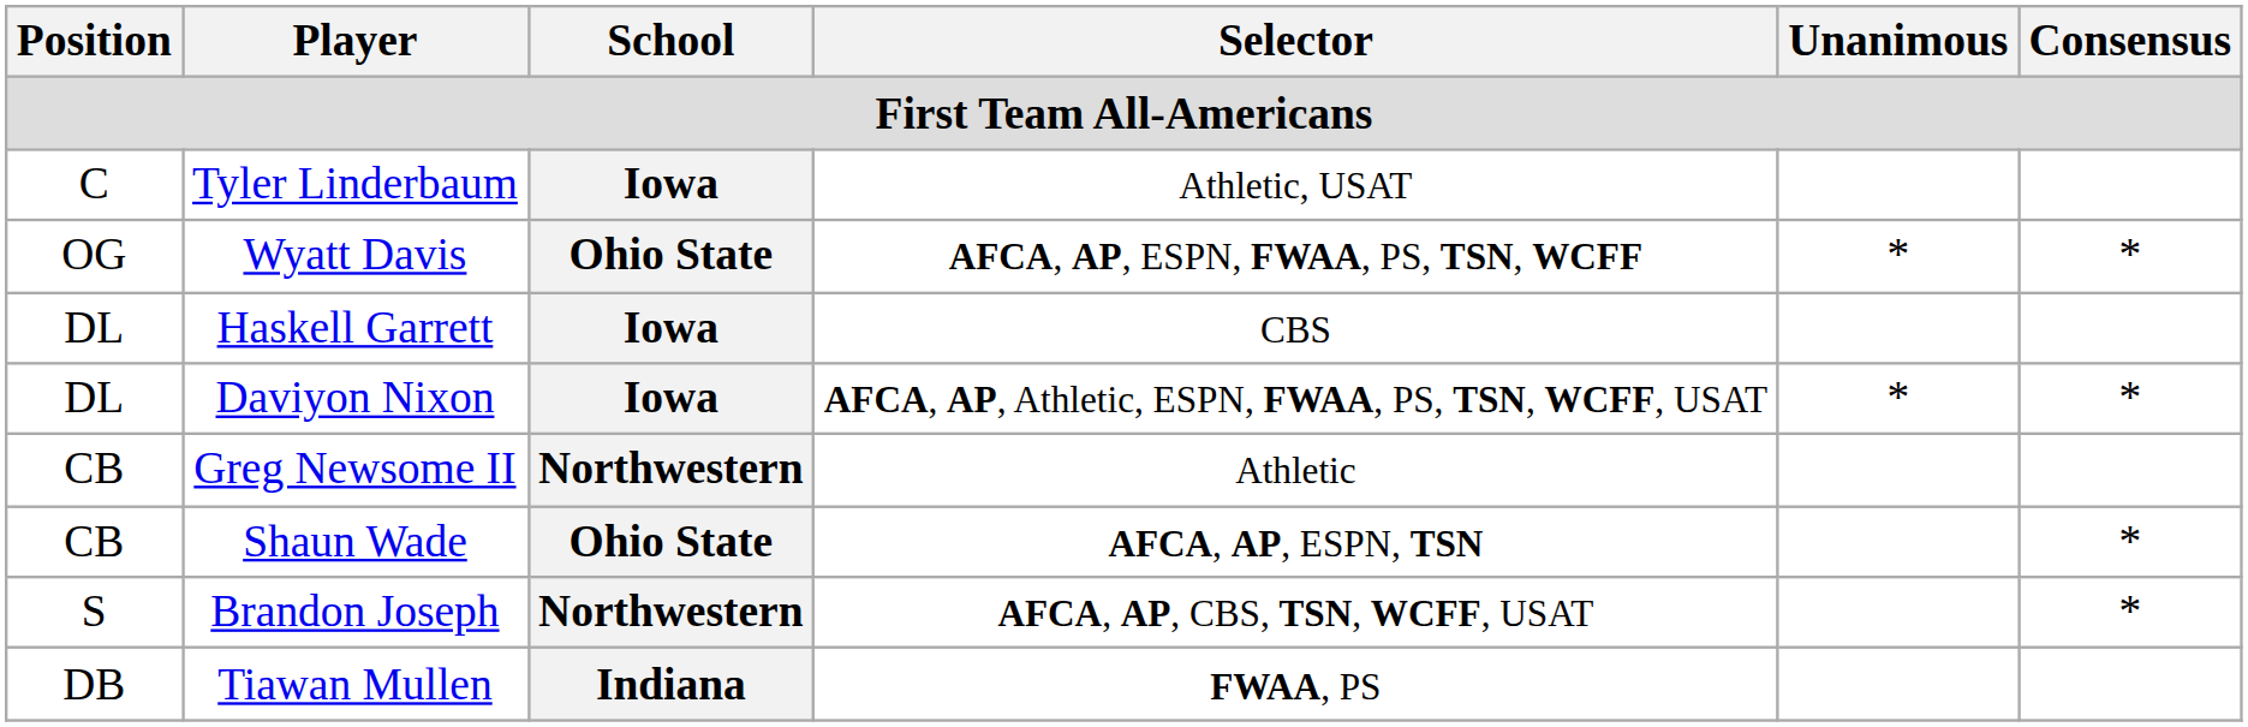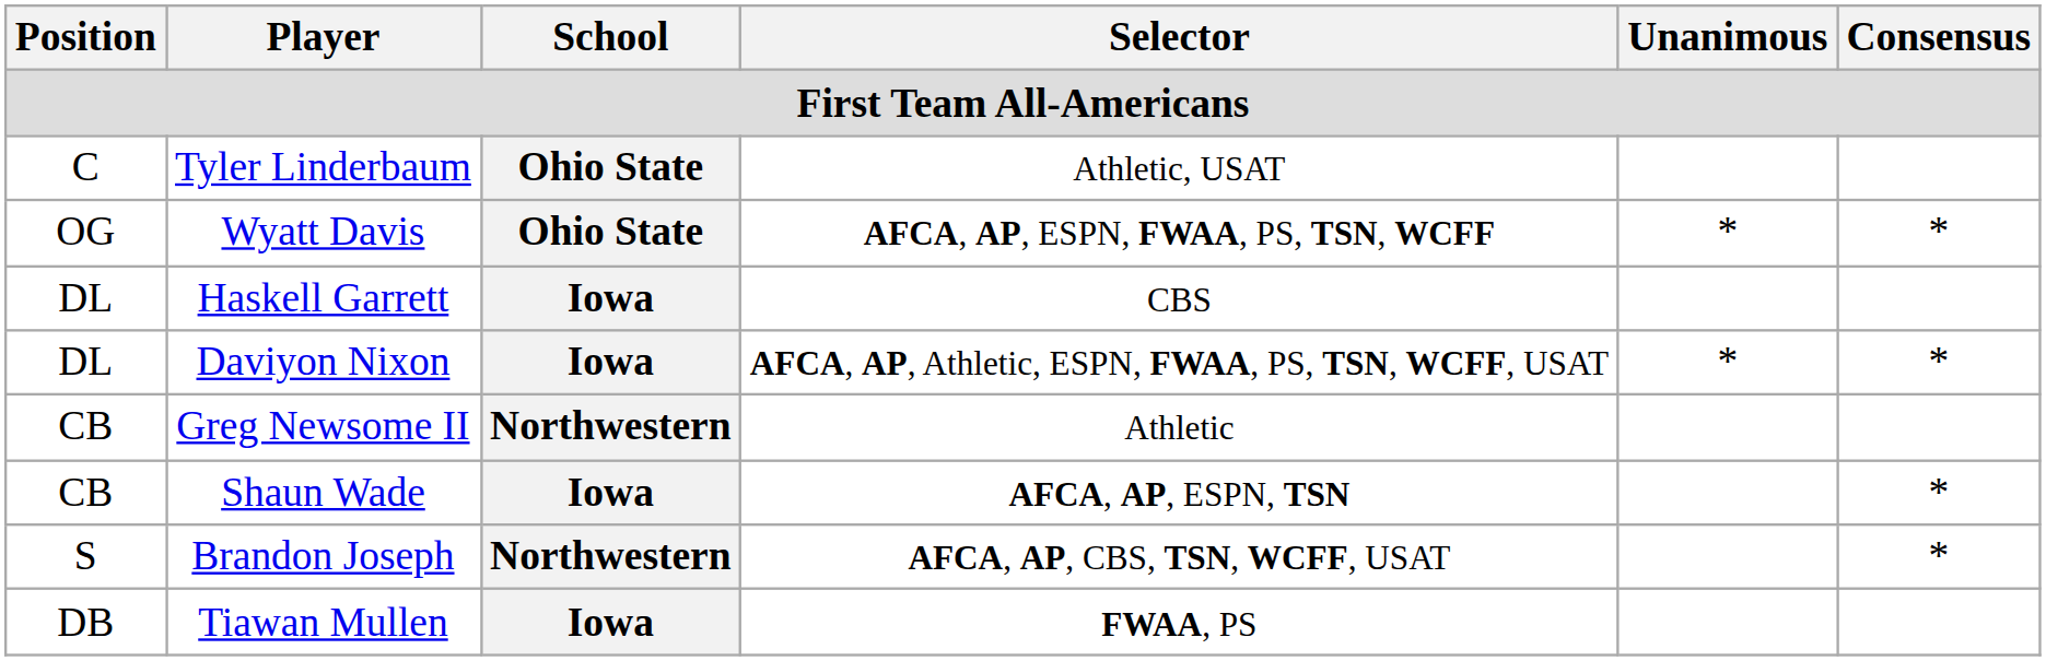 <table class="wikitable">
 <tr>
 <th>Position</th>
 <th>Player</th>
 <th>School</th>
 <th>Selector</th>
 <th>Unanimous</th>
 <th>Consensus</th>
 </tr>
 <tr>
 <td colspan="6" style="text-align:center; background:#ddd;"><strong>First Team All-Americans</strong></td>
 </tr>
 <tr style="text-align:center;">
 <td style="background:white">C</td>
 <td style="background:white"><a href='#'>Tyler Linderbaum</a></td>
-<th style=>Iowa</th>
+<th style=>Ohio State</th>
 <td style="background:white"><small>Athletic, USAT</small></td>
 <td style="background:white"></td>
 <td style="background:white"></td>
 </tr>
 <tr style="text-align:center;">
 <td style="background:white">OG</td>
 <td style="background:white"><a href='#'>Wyatt Davis</a></td>
 <th style=>Ohio State</th>
 <td style="background:white"><small><strong>AFCA</strong>, <strong>AP</strong>, ESPN, <strong>FWAA</strong>, PS, <strong>TSN</strong>, <strong>WCFF</strong></small></td>
 <td style="background:white">*</td>
 <td style="background:white">*</td>
 </tr>
 <tr style="text-align:center;">
 <td style="background:white">DL</td>
 <td style="background:white"><a href='#'>Haskell Garrett</a></td>
 <th style=>Iowa</th>
 <td style="background:white"><small>CBS</small></td>
 <td style="background:white"></td>
 <td style="background:white"></td>
 </tr>
 <tr style="text-align:center;">
 <td style="background:white">DL</td>
 <td style="background:white"><a href='#'>Daviyon Nixon</a></td>
 <th style=>Iowa</th>
 <td style="background:white"><small><strong>AFCA</strong>, <strong>AP</strong>, Athletic, ESPN, <strong>FWAA</strong>, PS, <strong>TSN</strong>, <strong>WCFF</strong>, USAT</small></td>
 <td style="background:white">*</td>
 <td style="background:white">*</td>
 </tr>
 <tr style="text-align:center;">
 <td style="background:white">CB</td>
 <td style="background:white"><a href='#'>Greg Newsome II</a></td>
 <th style=>Northwestern</th>
 <td style="background:white"><small>Athletic</small></td>
 <td style="background:white"></td>
 <td style="background:white"></td>
 </tr>
 <tr style="text-align:center;">
 <td style="background:white">CB</td>
 <td style="background:white"><a href='#'>Shaun Wade</a></td>
-<th style=>Ohio State</th>
+<th style=>Iowa</th>
 <td style="background:white"><small><strong>AFCA</strong>, <strong>AP</strong>, ESPN, <strong>TSN</strong></small></td>
 <td style="background:white"></td>
 <td style="background:white">*</td>
 </tr>
 <tr style="text-align:center;">
 <td style="background:white">S</td>
 <td style="background:white"><a href='#'>Brandon Joseph</a></td>
 <th style=>Northwestern</th>
 <td style="background:white"><small><strong>AFCA</strong>, <strong>AP</strong>, CBS, <strong>TSN</strong>, <strong>WCFF</strong>, USAT</small></td>
 <td style="background:white"></td>
 <td style="background:white">*</td>
 </tr>
 <tr style="text-align:center;">
 <td style="background:white">DB</td>
 <td style="background:white"><a href='#'>Tiawan Mullen</a></td>
-<th style=>Indiana</th>
+<th style=>Iowa</th>
 <td style="background:white"><small><strong>FWAA</strong>, PS</small></td>
 <td style="background:white"></td>
 <td style="background:white"></td>
 </tr>
 </table>
